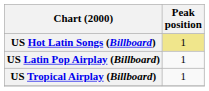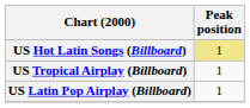 <table class="wikitable plainrowheaders" style="text-align:center">
 <tr>
 <th scope="col">Chart (2000)</th>
 <th scope="col">Peak<br>position</th>
 </tr>
 <tr>
 <th scope="row">US <a href='#'>Hot Latin Songs</a> (<em><a href='#'>Billboard</a></em>)</th>
 <td style="background: khaki;">1</td>
 </tr>
 <tr>
-<th scope="row">US <a href='#'>Latin Pop Airplay</a> (<em>Billboard</em>)</th>
+<th scope="row">US <a href='#'>Tropical Airplay</a> (<em>Billboard</em>)</th>
 <td>1</td>
 </tr>
 <tr>
-<th scope="row">US <a href='#'>Tropical Airplay</a> (<em>Billboard</em>)</th>
+<th scope="row">US <a href='#'>Latin Pop Airplay</a> (<em>Billboard</em>)</th>
 <td>1</td>
 </tr>
 <tr>
 </tr>
 </table>
